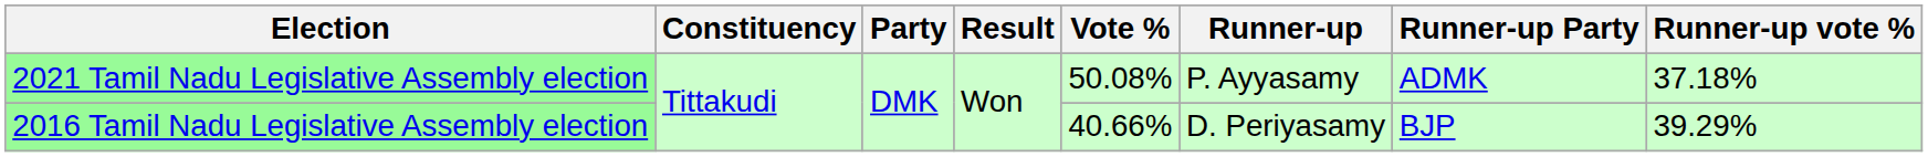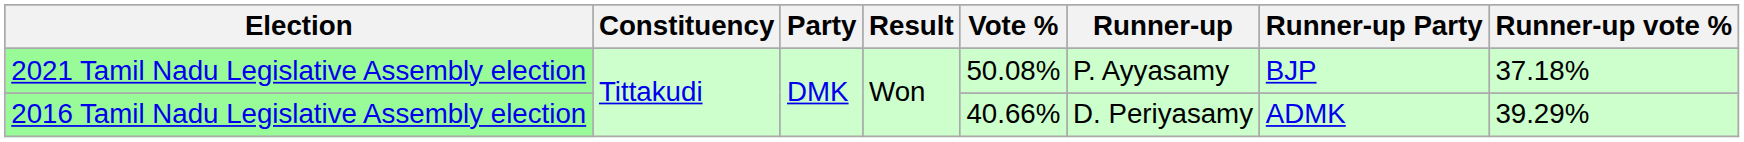 <table class="wikitable">
 <tr>
 <th>Election</th>
 <th>Constituency</th>
 <th>Party</th>
 <th>Result</th>
 <th>Vote %</th>
 <th>Runner-up</th>
 <th>Runner-up Party</th>
 <th>Runner-up vote %</th>
 </tr>
 <tr style="background:#cfc;">
 <td bgcolor=#98FB98><a href='#'>2021 Tamil Nadu Legislative Assembly election</a></td>
 <td rowspan="2"><a href='#'>Tittakudi</a></td>
 <td rowspan="2"><a href='#'>DMK</a></td>
 <td rowspan="2">Won</td>
 <td>50.08%</td>
 <td>P. Ayyasamy</td>
-<td><a href='#'>ADMK</a></td>
+<td><a href='#'>BJP</a></td>
 <td>37.18%</td>
 </tr>
 <tr style="background:#cfc;">
 <td bgcolor=#98FB98><a href='#'>2016 Tamil Nadu Legislative Assembly election</a></td>
 <td>40.66%</td>
 <td>D. Periyasamy</td>
-<td><a href='#'>BJP</a></td>
+<td><a href='#'>ADMK</a></td>
 <td>39.29%</td>
 </tr>
 </table>
